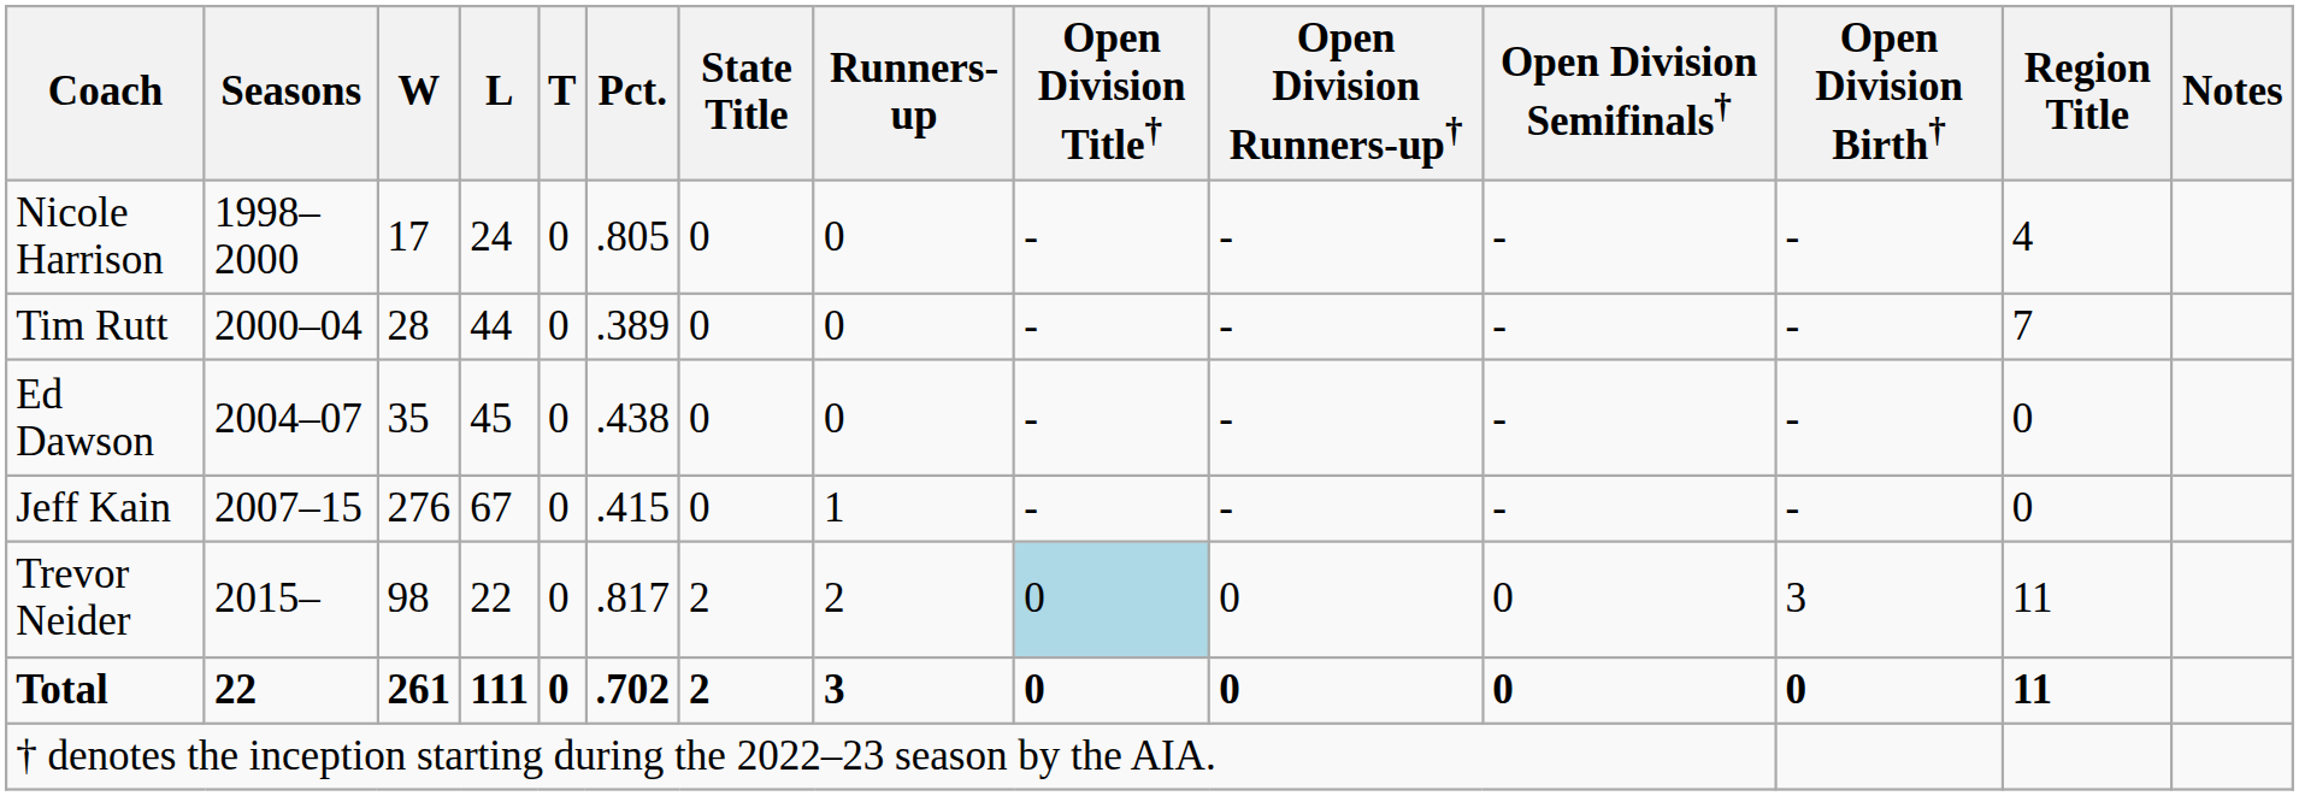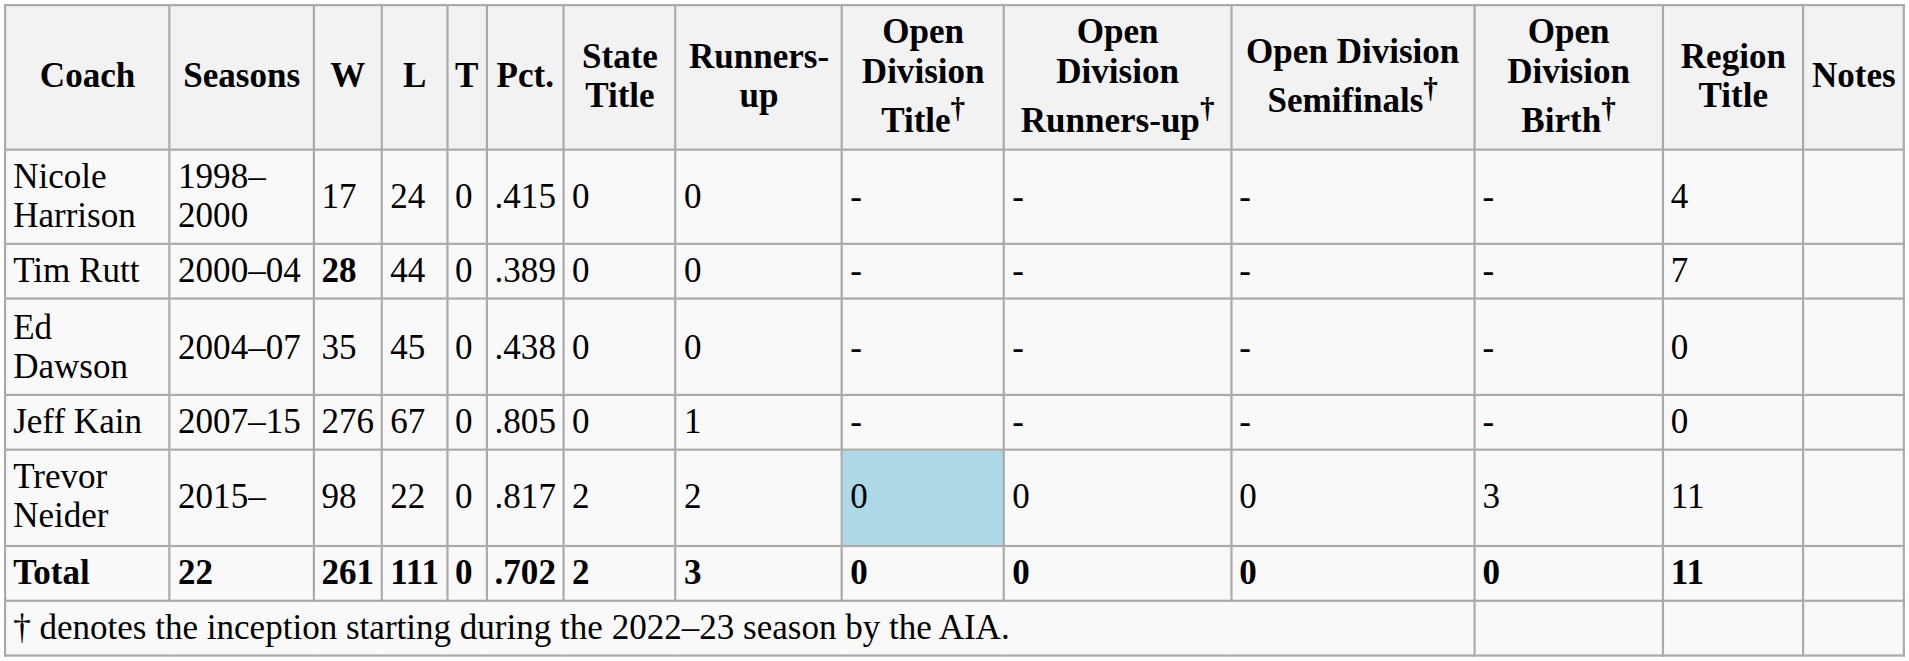 <table class="wikitable">
 <tr>
 <th>Coach</th>
 <th>Seasons</th>
 <th>W</th>
 <th>L</th>
 <th>T</th>
 <th>Pct.</th>
 <th>State Title</th>
 <th>Runners-up</th>
 <th>Open Division<br>Title<sup>†</sup></th>
 <th>Open Division Runners-up<sup>†</sup></th>
 <th>Open Division Semifinals<sup>†</sup></th>
 <th>Open  Division Birth<sup>†</sup></th>
 <th>Region Title</th>
 <th>Notes</th>
 </tr>
 <tr>
 <td>Nicole Harrison</td>
 <td>1998–2000</td>
 <td>17</td>
 <td>24</td>
 <td>0</td>
-<td>.805</td>
+<td>.415</td>
 <td>0</td>
 <td>0</td>
 <td>-</td>
 <td>-</td>
 <td>-</td>
 <td>-</td>
 <td>4</td>
 <td></td>
 </tr>
 <tr>
 <td>Tim Rutt</td>
 <td>2000–04</td>
-<td>28</td>
+<td><strong>28</strong></td>
 <td>44</td>
 <td>0</td>
 <td>.389</td>
 <td>0</td>
 <td>0</td>
 <td>-</td>
 <td>-</td>
 <td>-</td>
 <td>-</td>
 <td>7</td>
 <td></td>
 </tr>
 <tr>
 <td>Ed Dawson</td>
 <td>2004–07</td>
 <td>35</td>
 <td>45</td>
 <td>0</td>
 <td>.438</td>
 <td>0</td>
 <td>0</td>
 <td>-</td>
 <td>-</td>
 <td>-</td>
 <td>-</td>
 <td>0</td>
 <td></td>
 </tr>
 <tr>
 <td>Jeff Kain</td>
 <td>2007–15</td>
 <td>276</td>
 <td>67</td>
 <td>0</td>
-<td>.415</td>
+<td>.805</td>
 <td>0</td>
 <td>1</td>
 <td>-</td>
 <td>-</td>
 <td>-</td>
 <td>-</td>
 <td>0</td>
 <td></td>
 </tr>
 <tr>
 <td>Trevor Neider</td>
 <td>2015–</td>
 <td>98</td>
 <td>22</td>
 <td>0</td>
 <td>.817</td>
 <td>2</td>
 <td>2</td>
 <td style="background: lightblue;">0</td>
 <td>0</td>
 <td>0</td>
 <td>3</td>
 <td>11</td>
 <td></td>
 </tr>
 <tr>
 <td><strong>Total</strong></td>
 <td><strong>22</strong></td>
 <td><strong>261</strong></td>
 <td><strong>111</strong></td>
 <td><strong>0</strong></td>
 <td><strong>.702</strong></td>
 <td><strong>2</strong></td>
 <td><strong>3</strong></td>
 <td><strong>0</strong></td>
 <td><strong>0</strong></td>
 <td><strong>0</strong></td>
 <td><strong>0</strong></td>
 <td><strong>11</strong></td>
 <td></td>
 </tr>
 <tr>
 <td colspan="11">† denotes the inception starting during the 2022–23 season by the AIA.</td>
 <td></td>
 <td></td>
 <td></td>
 </tr>
 </table>
